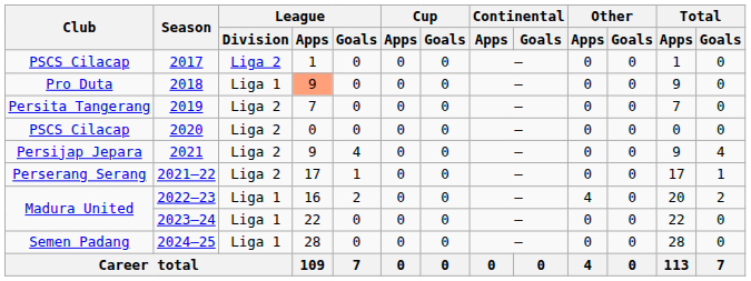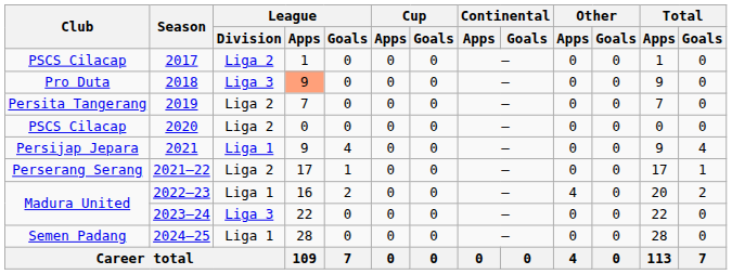 <table class="wikitable" style="text-align: center">
 <tr>
 <th rowspan="2">Club</th>
 <th rowspan="2">Season</th>
 <th colspan="3">League</th>
 <th colspan="2">Cup</th>
 <th colspan="2">Continental</th>
 <th colspan="2">Other</th>
 <th colspan="2">Total</th>
 </tr>
 <tr>
 <th>Division</th>
 <th>Apps</th>
 <th>Goals</th>
 <th>Apps</th>
 <th>Goals</th>
 <th>Apps</th>
 <th>Goals</th>
 <th>Apps</th>
 <th>Goals</th>
 <th>Apps</th>
 <th>Goals</th>
 </tr>
 <tr>
 <td rowspan="1"><a href='#'>PSCS Cilacap</a></td>
 <td><a href='#'>2017</a></td>
 <td rowspan="1" valign="center"><a href='#'>Liga 2</a></td>
 <td>1</td>
 <td>0</td>
 <td>0</td>
 <td>0</td>
 <td colspan="2">–</td>
 <td>0</td>
 <td>0</td>
 <td>1</td>
 <td>0</td>
 </tr>
 <tr>
 <td rowspan="1"><a href='#'>Pro Duta</a></td>
 <td><a href='#'>2018</a></td>
-<td rowspan="1">Liga 1</td>
+<td rowspan="1" valign="center"><a href='#'>Liga 3</a></td>
 <td style="background: lightsalmon;">9</td>
 <td>0</td>
 <td>0</td>
 <td>0</td>
 <td colspan="2">–</td>
 <td>0</td>
 <td>0</td>
 <td>9</td>
 <td>0</td>
 </tr>
 <tr>
 <td rowspan="1"><a href='#'>Persita Tangerang</a></td>
 <td><a href='#'>2019</a></td>
 <td rowspan="1" valign="center">Liga 2</td>
 <td>7</td>
 <td>0</td>
 <td>0</td>
 <td>0</td>
 <td colspan="2">–</td>
 <td>0</td>
 <td>0</td>
 <td>7</td>
 <td>0</td>
 </tr>
 <tr>
 <td rowspan="1"><a href='#'>PSCS Cilacap</a></td>
 <td><a href='#'>2020</a></td>
 <td rowspan="1" valign="center">Liga 2</td>
 <td>0</td>
 <td>0</td>
 <td>0</td>
 <td>0</td>
 <td colspan="2">–</td>
 <td>0</td>
 <td>0</td>
 <td>0</td>
 <td>0</td>
 </tr>
 <tr>
 <td rowspan="1"><a href='#'>Persijap Jepara</a></td>
 <td><a href='#'>2021</a></td>
-<td rowspan="1" valign="center">Liga 2</td>
+<td rowspan="1" valign="center"><a href='#'>Liga 1</a></td>
 <td>9</td>
 <td>4</td>
 <td>0</td>
 <td>0</td>
 <td colspan="2">–</td>
 <td>0</td>
 <td>0</td>
 <td>9</td>
 <td>4</td>
 </tr>
 <tr>
 <td rowspan="1"><a href='#'>Perserang Serang</a></td>
 <td><a href='#'>2021–22</a></td>
 <td rowspan="1" valign="center">Liga 2</td>
 <td>17</td>
 <td>1</td>
 <td>0</td>
 <td>0</td>
 <td colspan="2">–</td>
 <td>0</td>
 <td>0</td>
 <td>17</td>
 <td>1</td>
 </tr>
 <tr>
 <td rowspan="2"><a href='#'>Madura United</a></td>
 <td><a href='#'>2022–23</a></td>
 <td rowspan="1">Liga 1</td>
 <td>16</td>
 <td>2</td>
 <td>0</td>
 <td>0</td>
 <td colspan="2">–</td>
 <td>4</td>
 <td>0</td>
 <td>20</td>
 <td>2</td>
 </tr>
 <tr>
 <td><a href='#'>2023–24</a></td>
-<td rowspan="1">Liga 1</td>
+<td rowspan="1" valign="center"><a href='#'>Liga 3</a></td>
 <td>22</td>
 <td>0</td>
 <td>0</td>
 <td>0</td>
 <td colspan="2">–</td>
 <td>0</td>
 <td>0</td>
 <td>22</td>
 <td>0</td>
 </tr>
 <tr>
 <td rowspan="1"><a href='#'>Semen Padang</a></td>
 <td><a href='#'>2024–25</a></td>
 <td rowspan="1" valign="center">Liga 1</td>
 <td>28</td>
 <td>0</td>
 <td>0</td>
 <td>0</td>
 <td colspan="2">–</td>
 <td>0</td>
 <td>0</td>
 <td>28</td>
 <td>0</td>
 </tr>
 <tr>
 <th colspan=3>Career total</th>
 <th>109</th>
 <th>7</th>
 <th>0</th>
 <th>0</th>
 <th>0</th>
 <th>0</th>
 <th>4</th>
 <th>0</th>
 <th>113</th>
 <th>7</th>
 </tr>
 </table>
